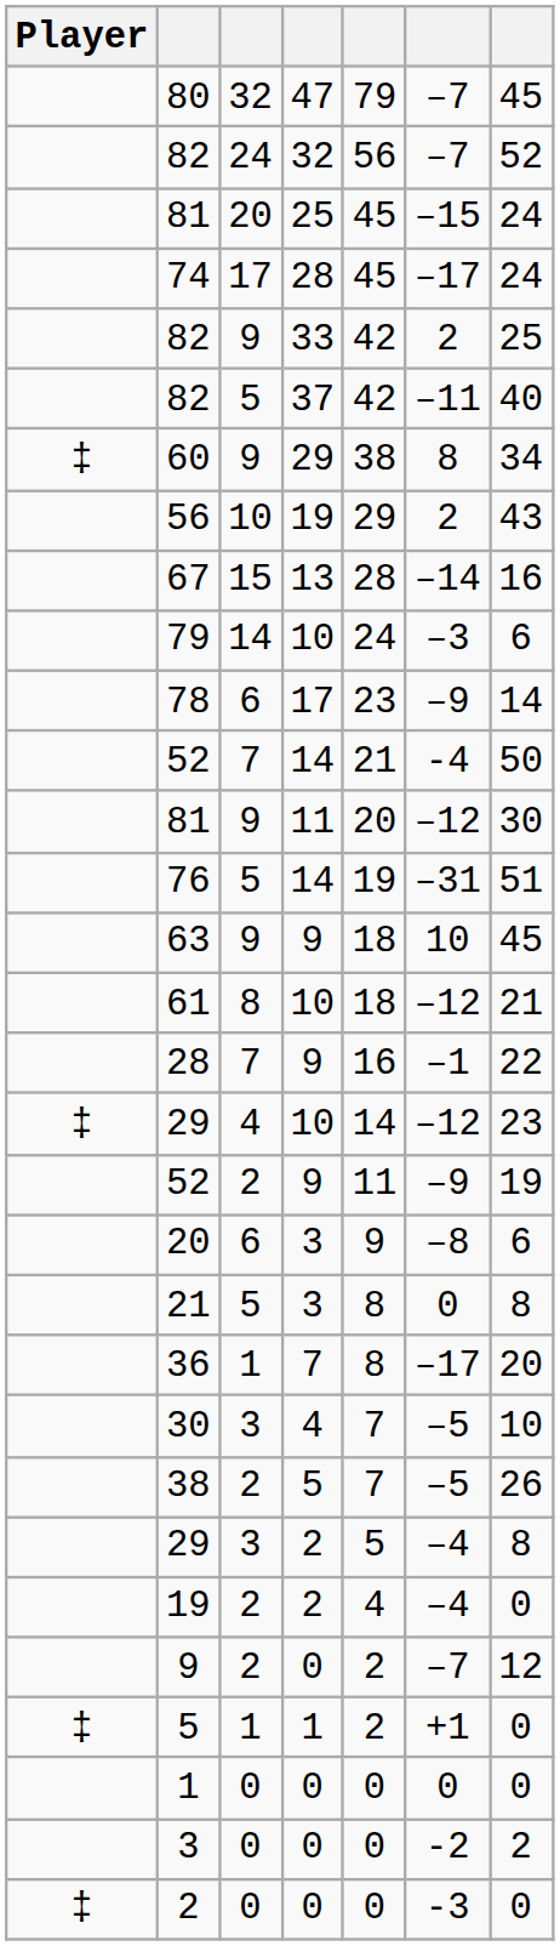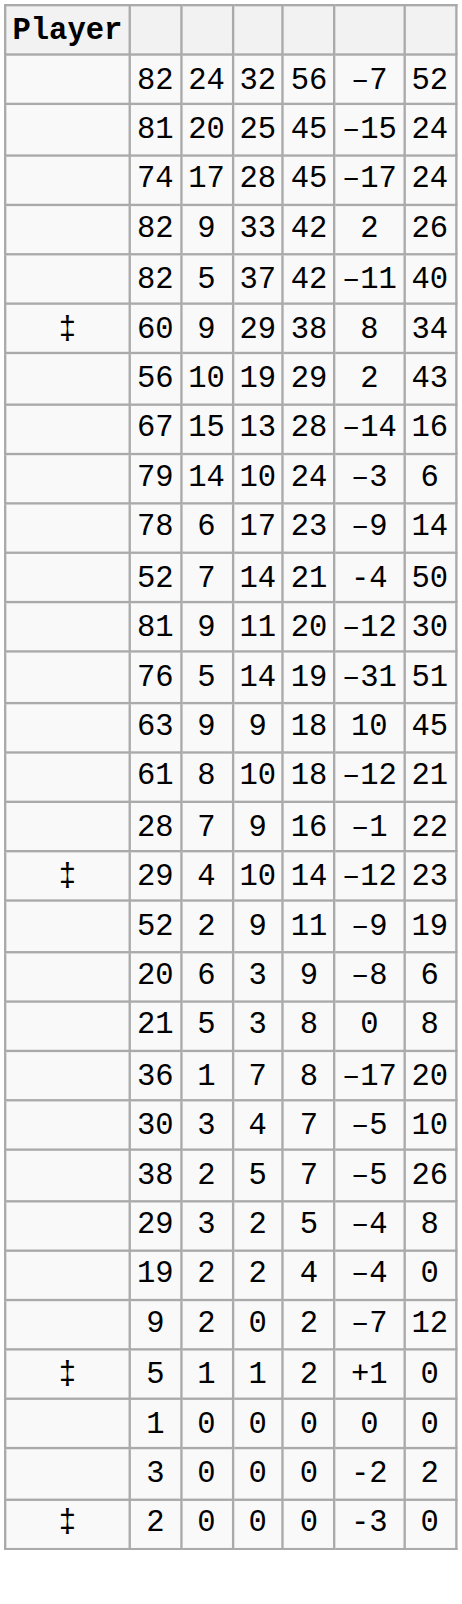 <table class="wikitable sortable" style="text-align:center;">
 <tr>
 <th>Player</th>
 <th></th>
 <th></th>
 <th></th>
 <th></th>
 <th data-sort-type="number"></th>
 <th></th>
-</tr>
-<tr>
-<td></td>
-<td>80</td>
-<td>32</td>
-<td>47</td>
-<td>79</td>
-<td>–7</td>
-<td>45</td>
 </tr>
 <tr>
 <td></td>
 <td>82</td>
 <td>24</td>
 <td>32</td>
 <td>56</td>
 <td>–7</td>
 <td>52</td>
 </tr>
 <tr>
 <td></td>
 <td>81</td>
 <td>20</td>
 <td>25</td>
 <td>45</td>
 <td>–15</td>
 <td>24</td>
 </tr>
 <tr>
 <td></td>
 <td>74</td>
 <td>17</td>
 <td>28</td>
 <td>45</td>
 <td>–17</td>
 <td>24</td>
 </tr>
 <tr>
 <td></td>
 <td>82</td>
 <td>9</td>
 <td>33</td>
 <td>42</td>
 <td>2</td>
-<td>25</td>
+<td>26</td>
 </tr>
 <tr>
 <td></td>
 <td>82</td>
 <td>5</td>
 <td>37</td>
 <td>42</td>
 <td>–11</td>
 <td>40</td>
 </tr>
 <tr>
 <td>‡</td>
 <td>60</td>
 <td>9</td>
 <td>29</td>
 <td>38</td>
 <td>8</td>
 <td>34</td>
 </tr>
 <tr>
 <td></td>
 <td>56</td>
 <td>10</td>
 <td>19</td>
 <td>29</td>
 <td>2</td>
 <td>43</td>
 </tr>
 <tr>
 <td></td>
 <td>67</td>
 <td>15</td>
 <td>13</td>
 <td>28</td>
 <td>–14</td>
 <td>16</td>
 </tr>
 <tr>
 <td></td>
 <td>79</td>
 <td>14</td>
 <td>10</td>
 <td>24</td>
 <td>–3</td>
 <td>6</td>
 </tr>
 <tr>
 <td></td>
 <td>78</td>
 <td>6</td>
 <td>17</td>
 <td>23</td>
 <td>–9</td>
 <td>14</td>
 </tr>
 <tr>
 <td></td>
 <td>52</td>
 <td>7</td>
 <td>14</td>
 <td>21</td>
 <td>-4</td>
 <td>50</td>
 </tr>
 <tr>
 <td></td>
 <td>81</td>
 <td>9</td>
 <td>11</td>
 <td>20</td>
 <td>–12</td>
 <td>30</td>
 </tr>
 <tr>
 <td></td>
 <td>76</td>
 <td>5</td>
 <td>14</td>
 <td>19</td>
 <td>–31</td>
 <td>51</td>
 </tr>
 <tr>
 <td></td>
 <td>63</td>
 <td>9</td>
 <td>9</td>
 <td>18</td>
 <td>10</td>
 <td>45</td>
 </tr>
 <tr>
 <td></td>
 <td>61</td>
 <td>8</td>
 <td>10</td>
 <td>18</td>
 <td>–12</td>
 <td>21</td>
 </tr>
 <tr>
 <td></td>
 <td>28</td>
 <td>7</td>
 <td>9</td>
 <td>16</td>
 <td>–1</td>
 <td>22</td>
 </tr>
 <tr>
 <td>‡</td>
 <td>29</td>
 <td>4</td>
 <td>10</td>
 <td>14</td>
 <td>–12</td>
 <td>23</td>
 </tr>
 <tr>
 <td></td>
 <td>52</td>
 <td>2</td>
 <td>9</td>
 <td>11</td>
 <td>–9</td>
 <td>19</td>
 </tr>
 <tr>
 <td></td>
 <td>20</td>
 <td>6</td>
 <td>3</td>
 <td>9</td>
 <td>–8</td>
 <td>6</td>
 </tr>
 <tr>
 <td></td>
 <td>21</td>
 <td>5</td>
 <td>3</td>
 <td>8</td>
 <td>0</td>
 <td>8</td>
 </tr>
 <tr>
 <td></td>
 <td>36</td>
 <td>1</td>
 <td>7</td>
 <td>8</td>
 <td>–17</td>
 <td>20</td>
 </tr>
 <tr>
 <td></td>
 <td>30</td>
 <td>3</td>
 <td>4</td>
 <td>7</td>
 <td>–5</td>
 <td>10</td>
 </tr>
 <tr>
 <td></td>
 <td>38</td>
 <td>2</td>
 <td>5</td>
 <td>7</td>
 <td>–5</td>
 <td>26</td>
 </tr>
 <tr>
 <td></td>
 <td>29</td>
 <td>3</td>
 <td>2</td>
 <td>5</td>
 <td>–4</td>
 <td>8</td>
 </tr>
 <tr>
 <td></td>
 <td>19</td>
 <td>2</td>
 <td>2</td>
 <td>4</td>
 <td>–4</td>
 <td>0</td>
 </tr>
 <tr>
 <td></td>
 <td>9</td>
 <td>2</td>
 <td>0</td>
 <td>2</td>
 <td>–7</td>
 <td>12</td>
 </tr>
 <tr>
 <td>‡</td>
 <td>5</td>
 <td>1</td>
 <td>1</td>
 <td>2</td>
 <td>+1</td>
 <td>0</td>
 </tr>
 <tr>
 <td></td>
 <td>1</td>
 <td>0</td>
 <td>0</td>
 <td>0</td>
 <td>0</td>
 <td>0</td>
 </tr>
 <tr>
 <td></td>
 <td>3</td>
 <td>0</td>
 <td>0</td>
 <td>0</td>
 <td>-2</td>
 <td>2</td>
 </tr>
 <tr>
 <td>‡</td>
 <td>2</td>
 <td>0</td>
 <td>0</td>
 <td>0</td>
 <td>-3</td>
 <td>0</td>
 </tr>
 </table>
